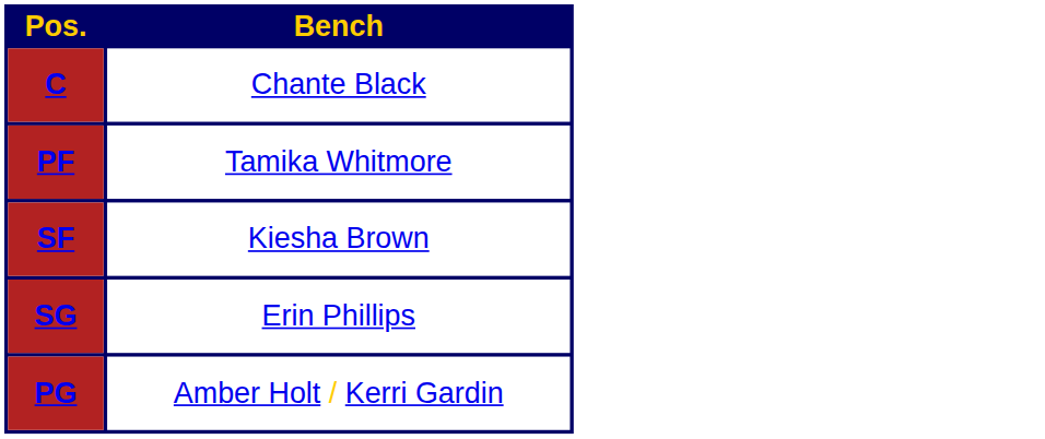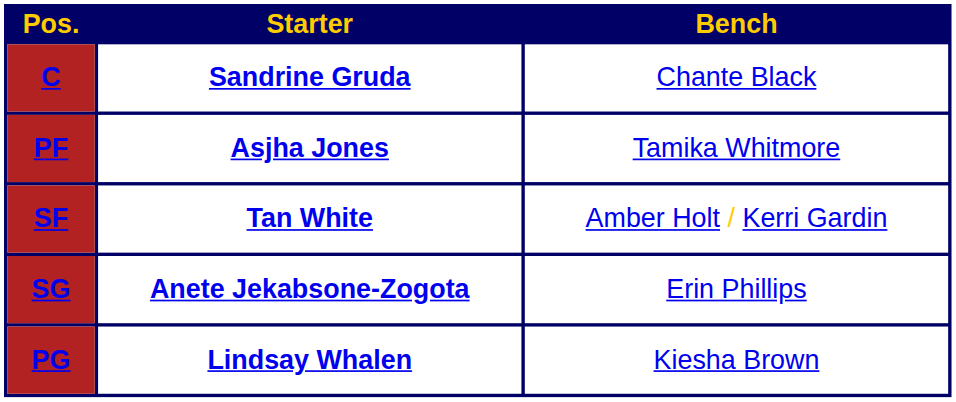 <table style="text-align: center; background:#000066; color:#FFCC00">
 <tr>
 <th width="50">Pos.</th>
+<th width="250">Starter</th>
 <th width="250">Bench</th>
 </tr>
 <tr style="height:40px; background:white; color:#FFCC00">
 <th style="background:#B22222"><a href='#'><span>C</span></a></th>
+<td><strong><a href='#'><span>Sandrine Gruda</span></a></strong></td>
 <td><a href='#'><span>Chante Black</span></a></td>
 </tr>
 <tr style="height:40px; background:white; color:#FFCC00">
 <th style="background:#B22222"><a href='#'><span>PF</span></a></th>
+<td><strong><a href='#'><span>Asjha Jones</span></a></strong></td>
 <td><a href='#'><span>Tamika Whitmore</span></a></td>
 </tr>
 <tr style="height:40px; background:white; color:#FFCC00">
 <th style="background:#B22222"><a href='#'><span>SF</span></a></th>
-<td><a href='#'><span>Kiesha Brown</span></a></td>
+<td><strong><a href='#'><span>Tan White</span></a></strong></td>
+<td><a href='#'><span>Amber Holt</span></a> <span>/</span> <a href='#'><span>Kerri Gardin</span></a></td>
 </tr>
 <tr style="height:40px; background:white; color:#FFCC00">
 <th style="background:#B22222"><a href='#'><span>SG</span></a></th>
+<td><strong><a href='#'><span>Anete Jekabsone-Zogota</span></a></strong></td>
 <td><a href='#'><span>Erin Phillips</span></a></td>
 </tr>
 <tr style="height:40px; background:white; color:#FFCC00">
 <th style="background:#B22222"><a href='#'><span>PG</span></a></th>
-<td><a href='#'><span>Amber Holt</span></a> <span>/</span> <a href='#'><span>Kerri Gardin</span></a></td>
+<td><strong><a href='#'><span>Lindsay Whalen</span></a></strong></td>
+<td><a href='#'><span>Kiesha Brown</span></a></td>
 </tr>
 </table>
